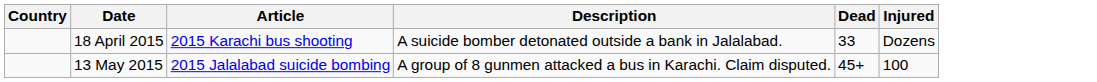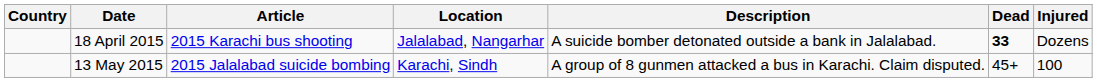 <table class="wikitable sortable mw-collapsible">
 <tr>
 <th>Country</th>
 <th>Date</th>
 <th>Article</th>
+<th>Location</th>
 <th class="unsortable">Description</th>
 <th data-sort-type="number">Dead</th>
 <th data-sort-type="number">Injured</th>
 </tr>
 <tr>
 <td></td>
 <td>18 April 2015</td>
 <td><a href='#'>2015 Karachi bus shooting</a></td>
+<td><a href='#'>Jalalabad</a>, <a href='#'>Nangarhar</a></td>
 <td>A suicide bomber detonated outside a bank in Jalalabad.</td>
-<td>33</td>
+<td><strong>33</strong></td>
 <td>Dozens</td>
 </tr>
 <tr>
 <td></td>
 <td>13 May 2015</td>
 <td><a href='#'>2015 Jalalabad suicide bombing</a></td>
+<td><a href='#'>Karachi</a>, <a href='#'>Sindh</a></td>
 <td>A group of 8 gunmen attacked a bus in Karachi. Claim disputed.</td>
 <td>45+</td>
 <td>100</td>
 </tr>
 </table>
